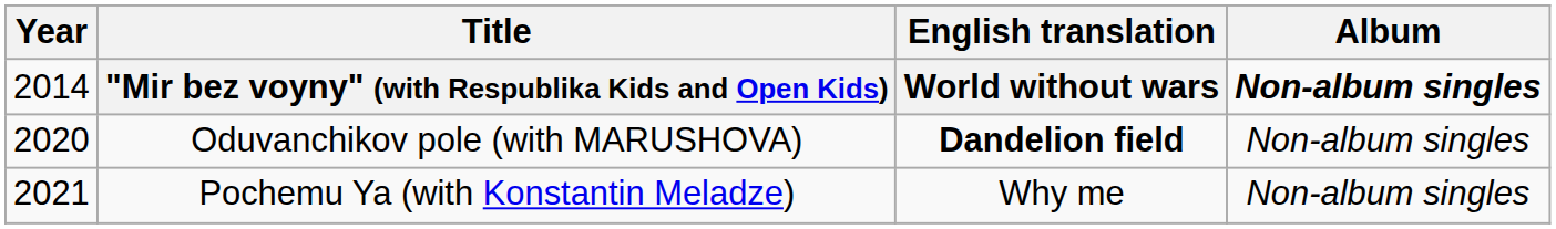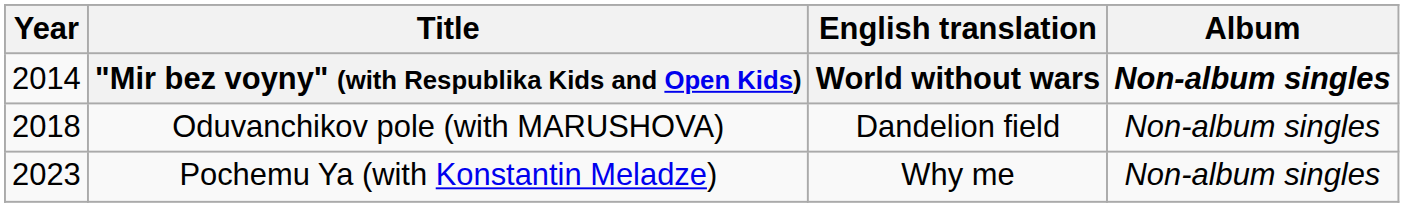 <table class="wikitable plainrowheaders" style=text-align:center;">
 <tr>
 <th scope="col" rowspan="1">Year</th>
 <th scope="col" rowspan="1">Title</th>
 <th scope="col" rowspan="1">English translation</th>
 <th scope="col" rowspan="1">Album</th>
 </tr>
 <tr>
 <td>2014</td>
 <th scope="row">"Mir bez voyny" <small>(with Respublika Kids and <a href='#'>Open Kids</a>)</small></th>
 <th scope="row">World without wars</th>
 <td rowspan="1"><strong><em>Non-album singles</em></strong></td>
 </tr>
 <tr>
-<td>2020</td>
+<td>2018</td>
 <td>Oduvanchikov pole (with MARUSHOVA)</td>
-<td><strong>Dandelion field</strong></td>
+<td>Dandelion field</td>
 <td><em>Non-album singles</em></td>
 </tr>
 <tr>
-<td>2021</td>
+<td>2023</td>
 <td>Pochemu Ya (with <a href='#'>Konstantin Meladze</a>)</td>
 <td>Why me</td>
 <td><em>Non-album singles</em></td>
 </tr>
 </table>
